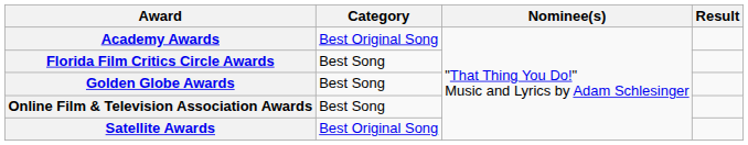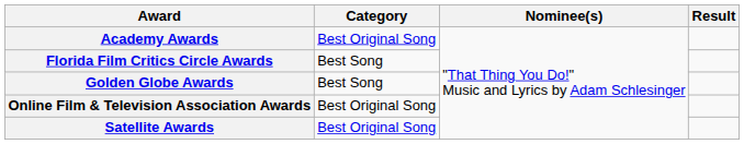 <table class="wikitable plainrowheaders">
 <tr>
 <th scope="col">Award</th>
 <th scope="col">Category</th>
 <th scope="col">Nominee(s)</th>
 <th scope="col">Result</th>
 </tr>
 <tr>
 <th scope="row"><a href='#'>Academy Awards</a></th>
 <td><a href='#'>Best Original Song</a></td>
 <td rowspan="5">"<a href='#'>That Thing You Do!</a>" <br> Music and Lyrics by <a href='#'>Adam Schlesinger</a></td>
 <td></td>
 </tr>
 <tr>
 <th scope="row"><a href='#'>Florida Film Critics Circle Awards</a></th>
 <td>Best Song</td>
 <td></td>
 </tr>
 <tr>
 <th scope="row"><a href='#'>Golden Globe Awards</a></th>
 <td>Best Song</td>
 <td></td>
 </tr>
 <tr>
 <th scope="row">Online Film & Television Association Awards</th>
-<td>Best Song</td>
+<td>Best Original Song</td>
 <td></td>
 </tr>
 <tr>
 <th scope="row"><a href='#'>Satellite Awards</a></th>
 <td><a href='#'>Best Original Song</a></td>
 <td></td>
 </tr>
 </table>
